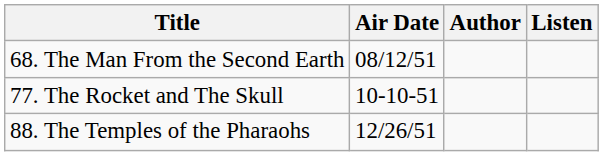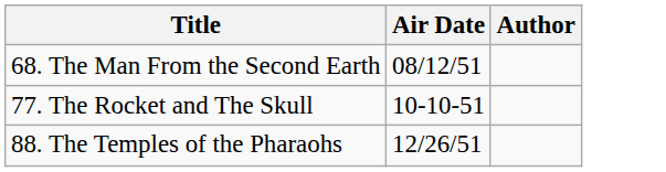 <table class="wikitable">
 <tr>
 <th>Title</th>
 <th>Air Date</th>
 <th>Author</th>
-<th>Listen</th>
 </tr>
 <tr>
 <td>68. The Man From the Second Earth</td>
 <td>08/12/51</td>
-<td></td>
 <td></td>
 </tr>
 <tr>
 <td>77. The Rocket and The Skull</td>
 <td>10-10-51</td>
 <td></td>
-<td></td>
 </tr>
 <tr>
 <td>88. The Temples of the Pharaohs</td>
 <td>12/26/51</td>
 <td></td>
-<td></td>
 </tr>
 </table>
